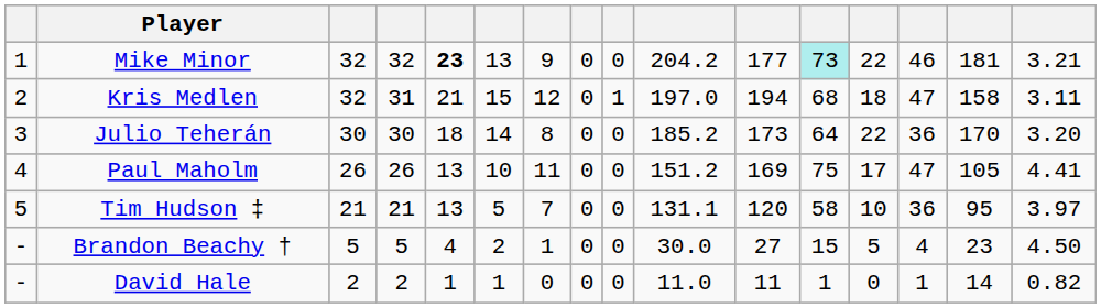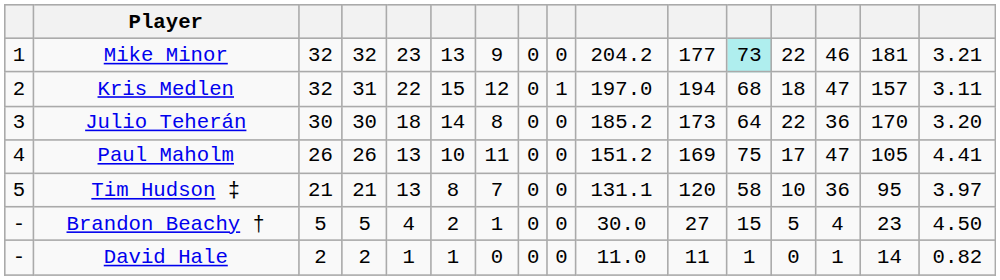 <table class="wikitable sortable" style="width:100%;">
 <tr align=center>
 <th></th>
 <th>Player</th>
 <th></th>
 <th></th>
 <th></th>
 <th></th>
 <th></th>
 <th></th>
 <th></th>
 <th></th>
 <th></th>
 <th></th>
 <th></th>
 <th></th>
 <th></th>
 <th></th>
 </tr>
 <tr align=center>
 <td>1</td>
 <td><a href='#'>Mike Minor</a></td>
 <td>32</td>
 <td>32</td>
-<td><strong>23</strong></td>
+<td>23</td>
 <td>13</td>
 <td>9</td>
 <td>0</td>
 <td>0</td>
 <td>204.2</td>
 <td>177</td>
 <td style="background: paleturquoise;">73</td>
 <td>22</td>
 <td>46</td>
 <td>181</td>
 <td>3.21</td>
 </tr>
 <tr align=center>
 <td>2</td>
 <td><a href='#'>Kris Medlen</a></td>
 <td>32</td>
 <td>31</td>
-<td>21</td>
+<td>22</td>
 <td>15</td>
 <td>12</td>
 <td>0</td>
 <td>1</td>
 <td>197.0</td>
 <td>194</td>
 <td>68</td>
 <td>18</td>
 <td>47</td>
-<td>158</td>
+<td>157</td>
 <td>3.11</td>
 </tr>
 <tr align=center>
 <td>3</td>
 <td><a href='#'>Julio Teherán</a></td>
 <td>30</td>
 <td>30</td>
 <td>18</td>
 <td>14</td>
 <td>8</td>
 <td>0</td>
 <td>0</td>
 <td>185.2</td>
 <td>173</td>
 <td>64</td>
 <td>22</td>
 <td>36</td>
 <td>170</td>
 <td>3.20</td>
 </tr>
 <tr align=center>
 <td>4</td>
 <td><a href='#'>Paul Maholm</a></td>
 <td>26</td>
 <td>26</td>
 <td>13</td>
 <td>10</td>
 <td>11</td>
 <td>0</td>
 <td>0</td>
 <td>151.2</td>
 <td>169</td>
 <td>75</td>
 <td>17</td>
 <td>47</td>
 <td>105</td>
 <td>4.41</td>
 </tr>
 <tr align=center>
 <td>5</td>
 <td><a href='#'>Tim Hudson</a> ‡</td>
 <td>21</td>
 <td>21</td>
 <td>13</td>
-<td>5</td>
+<td>8</td>
 <td>7</td>
 <td>0</td>
 <td>0</td>
 <td>131.1</td>
 <td>120</td>
 <td>58</td>
 <td>10</td>
 <td>36</td>
 <td>95</td>
 <td>3.97</td>
 </tr>
 <tr align=center>
 <td>-</td>
 <td><a href='#'>Brandon Beachy</a> †</td>
 <td>5</td>
 <td>5</td>
 <td>4</td>
 <td>2</td>
 <td>1</td>
 <td>0</td>
 <td>0</td>
 <td>30.0</td>
 <td>27</td>
 <td>15</td>
 <td>5</td>
 <td>4</td>
 <td>23</td>
 <td>4.50</td>
 </tr>
 <tr align=center>
 <td>-</td>
 <td><a href='#'>David Hale</a></td>
 <td>2</td>
 <td>2</td>
 <td>1</td>
 <td>1</td>
 <td>0</td>
 <td>0</td>
 <td>0</td>
 <td>11.0</td>
 <td>11</td>
 <td>1</td>
 <td>0</td>
 <td>1</td>
 <td>14</td>
 <td>0.82</td>
 </tr>
 </table>
